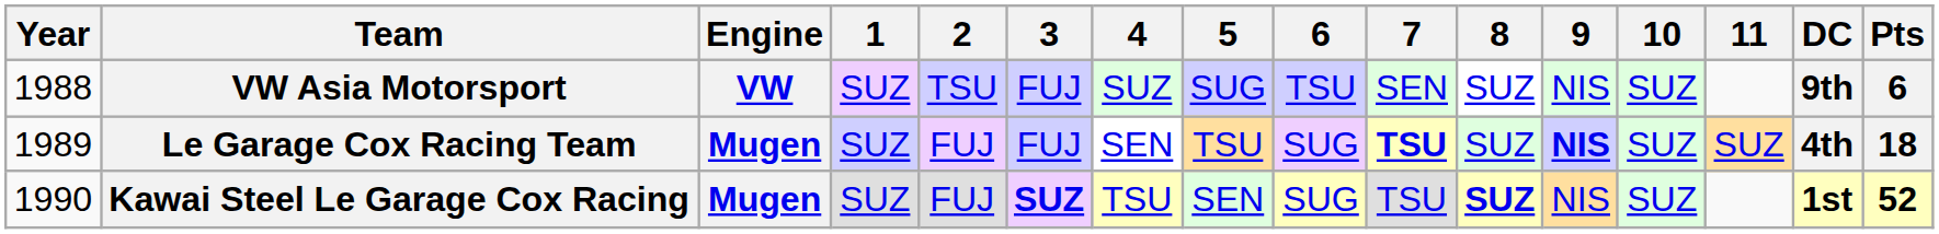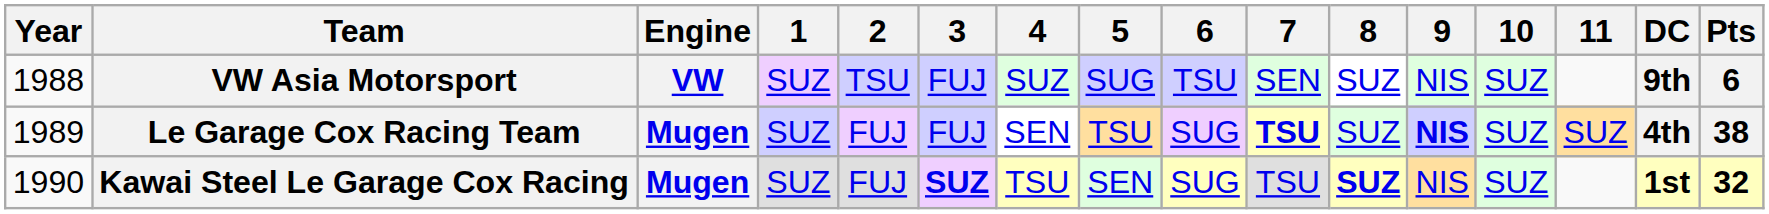 <table class="wikitable" style="text-align:center; font-size:85%">
 <tr>
 <th>Year</th>
 <th>Team</th>
 <th>Engine</th>
 <th>1</th>
 <th>2</th>
 <th>3</th>
 <th>4</th>
 <th>5</th>
 <th>6</th>
 <th>7</th>
 <th>8</th>
 <th>9</th>
 <th>10</th>
 <th>11</th>
 <th>DC</th>
 <th>Pts</th>
 </tr>
 <tr>
 <td>1988</td>
 <th nowrap>VW Asia Motorsport</th>
 <th nowrap><a href='#'>VW</a></th>
 <td style="background:#EFCFFF;"><a href='#'>SUZ</a><br></td>
 <td style="background:#CFCFFF;"><a href='#'>TSU</a><br></td>
 <td style="background:#CFCFFF;"><a href='#'>FUJ</a><br></td>
 <td style="background:#DFFFDF;"><a href='#'>SUZ</a><br></td>
 <td style="background:#CFCFFF;"><a href='#'>SUG</a><br></td>
 <td style="background:#CFCFFF;"><a href='#'>TSU</a><br></td>
 <td style="background:#DFFFDF;"><a href='#'>SEN</a><br></td>
 <td style="background:#FFFFFF;"><a href='#'>SUZ</a><br></td>
 <td style="background:#DFFFDF;"><a href='#'>NIS</a><br></td>
 <td style="background:#DFFFDF;"><a href='#'>SUZ</a><br></td>
 <td></td>
 <th>9th</th>
 <th>6</th>
 </tr>
 <tr>
 <td>1989</td>
 <th nowrap>Le Garage Cox Racing Team</th>
 <th nowrap><a href='#'>Mugen</a></th>
 <td style="background:#CFCFFF;"><a href='#'>SUZ</a><br></td>
 <td style="background:#EFCFFF;"><a href='#'>FUJ</a><br></td>
 <td style="background:#CFCFFF;"><a href='#'>FUJ</a><br></td>
 <td style="background:#FFFFFF;"><a href='#'>SEN</a><br></td>
 <td style="background:#FFDF9F;"><a href='#'>TSU</a><br></td>
 <td style="background:#EFCFFF;"><a href='#'>SUG</a><br></td>
 <td style="background:#FFFFBF;"><strong><a href='#'>TSU</a></strong><br></td>
 <td style="background:#DFFFDF;"><a href='#'>SUZ</a><br></td>
 <td style="background:#CFCFFF;"><strong><a href='#'>NIS</a><br></strong></td>
 <td style="background:#DFFFDF;"><a href='#'>SUZ</a><br></td>
 <td style="background:#FFDF9F;"><a href='#'>SUZ</a><br></td>
 <th>4th</th>
-<th>18</th>
+<th>38</th>
 </tr>
 <tr>
 <td>1990</td>
 <th nowrap>Kawai Steel Le Garage Cox Racing</th>
 <th nowrap><a href='#'>Mugen</a></th>
 <td style="background:#DFDFDF;"><a href='#'>SUZ</a><br></td>
 <td style="background:#DFDFDF;"><a href='#'>FUJ</a><br></td>
 <td style="background:#EFCFFF;"><strong><a href='#'>SUZ</a></strong><br></td>
 <td style="background:#FFFFBF;"><a href='#'>TSU</a><br></td>
 <td style="background:#DFFFDF;"><a href='#'>SEN</a><br></td>
 <td style="background:#FFFFBF;"><a href='#'>SUG</a><br></td>
 <td style="background:#DFDFDF;"><a href='#'>TSU</a><br></td>
 <td style="background:#FFFFBF;"><strong><a href='#'>SUZ</a></strong><br></td>
 <td style="background:#FFDF9F;"><a href='#'>NIS</a><br></td>
 <td style="background:#DFFFDF;"><a href='#'>SUZ</a><br></td>
 <td></td>
 <th style="background:#FFFFBF;">1st</th>
-<th style="background:#FFFFBF;">52</th>
+<th style="background:#FFFFBF;">32</th>
 </tr>
 </table>
